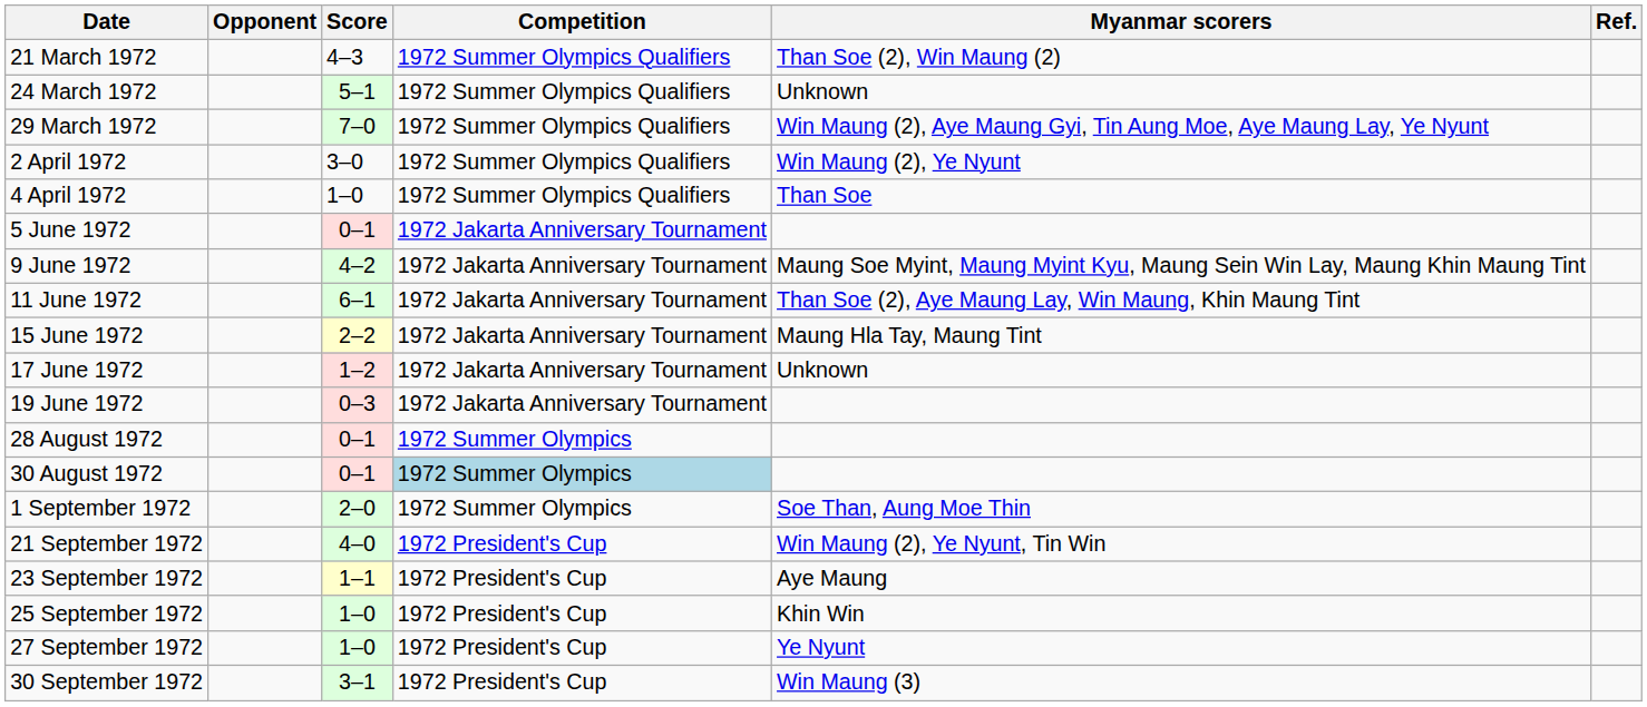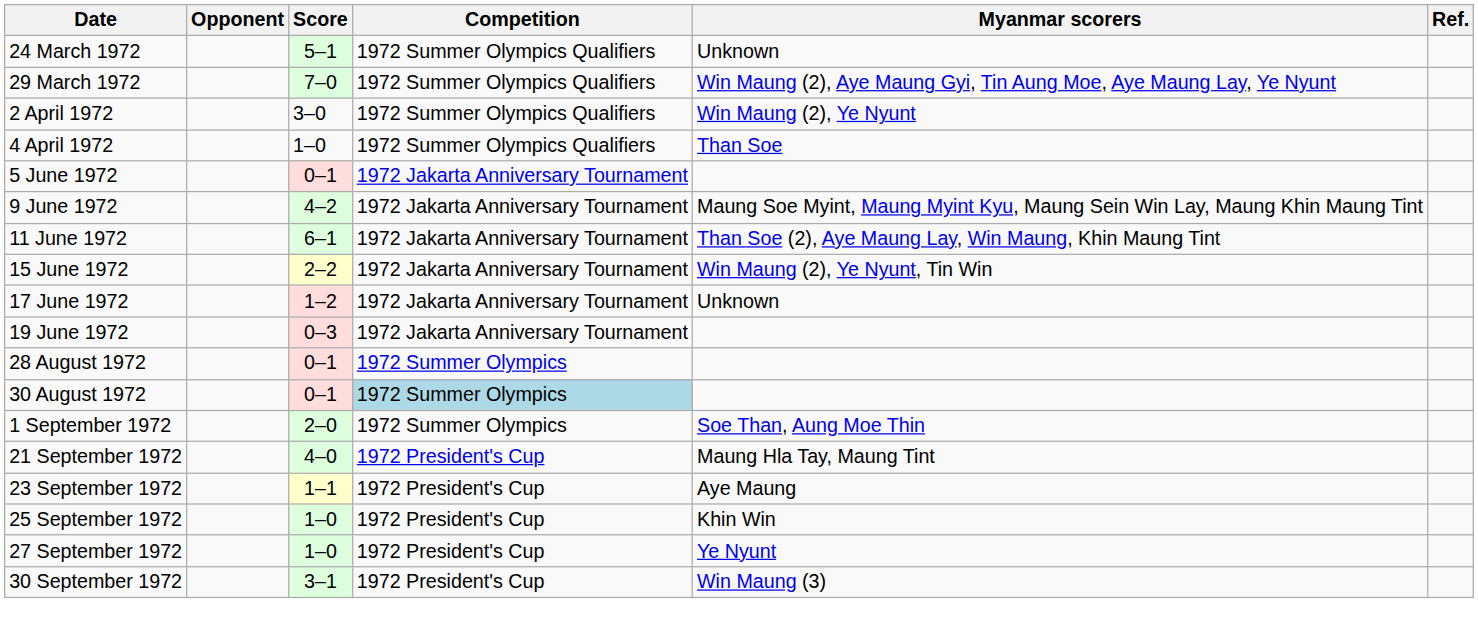 <table class="wikitable sortable">
 <tr>
 <th>Date</th>
 <th>Opponent</th>
 <th>Score</th>
 <th>Competition</th>
 <th class="unsortable">Myanmar scorers</th>
 <th class="unsortable">Ref.</th>
-</tr>
-<tr>
-<td>21 March 1972</td>
-<td></td>
-<td>4–3</td>
-<td><a href='#'>1972 Summer Olympics Qualifiers</a></td>
-<td><a href='#'>Than Soe</a> (2), <a href='#'>Win Maung</a> (2)</td>
-<td></td>
 </tr>
 <tr>
 <td>24 March 1972</td>
 <td></td>
 <td align="center" bgcolor="#ddffdd">5–1</td>
 <td>1972 Summer Olympics Qualifiers</td>
 <td>Unknown</td>
 <td></td>
 </tr>
 <tr>
 <td>29 March 1972</td>
 <td></td>
 <td align="center" bgcolor="#ddffdd">7–0</td>
 <td>1972 Summer Olympics Qualifiers</td>
 <td><a href='#'>Win Maung</a> (2), <a href='#'>Aye Maung Gyi</a>, <a href='#'>Tin Aung Moe</a>, <a href='#'>Aye Maung Lay</a>, <a href='#'>Ye Nyunt</a></td>
 <td></td>
 </tr>
 <tr>
 <td>2 April 1972</td>
 <td></td>
 <td>3–0</td>
 <td>1972 Summer Olympics Qualifiers</td>
 <td><a href='#'>Win Maung</a> (2), <a href='#'>Ye Nyunt</a></td>
 <td></td>
 </tr>
 <tr>
 <td>4 April 1972</td>
 <td></td>
 <td>1–0</td>
 <td>1972 Summer Olympics Qualifiers</td>
 <td><a href='#'>Than Soe</a></td>
 <td></td>
 </tr>
 <tr>
 <td>5 June 1972</td>
 <td></td>
 <td align="center" bgcolor="#ffdddd">0–1</td>
 <td><a href='#'>1972 Jakarta Anniversary Tournament</a></td>
 <td></td>
 <td></td>
 </tr>
 <tr>
 <td>9 June 1972</td>
 <td></td>
 <td align="center" bgcolor="#ddffdd">4–2</td>
 <td>1972 Jakarta Anniversary Tournament</td>
 <td>Maung Soe Myint, <a href='#'>Maung Myint Kyu</a>, Maung Sein Win Lay, Maung Khin Maung Tint</td>
 <td></td>
 </tr>
 <tr>
 <td>11 June 1972</td>
 <td></td>
 <td align="center" bgcolor="#ddffdd">6–1</td>
 <td>1972 Jakarta Anniversary Tournament</td>
 <td><a href='#'>Than Soe</a> (2), <a href='#'>Aye Maung Lay</a>, <a href='#'>Win Maung</a>, Khin Maung Tint</td>
 <td></td>
 </tr>
 <tr>
 <td>15 June 1972</td>
 <td></td>
 <td align="center" bgcolor="#ffffcc">2–2</td>
 <td>1972 Jakarta Anniversary Tournament</td>
-<td>Maung Hla Tay, Maung Tint</td>
+<td><a href='#'>Win Maung</a> (2), <a href='#'>Ye Nyunt</a>, Tin Win</td>
 <td></td>
 </tr>
 <tr>
 <td>17 June 1972</td>
 <td></td>
 <td align="center" bgcolor="#ffdddd">1–2</td>
 <td>1972 Jakarta Anniversary Tournament</td>
 <td>Unknown</td>
 <td></td>
 </tr>
 <tr>
 <td>19 June 1972</td>
 <td></td>
 <td align="center" bgcolor="#ffdddd">0–3</td>
 <td>1972 Jakarta Anniversary Tournament</td>
 <td></td>
 <td></td>
 </tr>
 <tr>
 <td>28 August 1972</td>
 <td></td>
 <td align="center" bgcolor="#ffdddd">0–1</td>
 <td><a href='#'>1972 Summer Olympics</a></td>
 <td></td>
 <td></td>
 </tr>
 <tr>
 <td>30 August 1972</td>
 <td></td>
 <td align="center" bgcolor="#ffdddd">0–1</td>
 <td style="background: lightblue;">1972 Summer Olympics</td>
 <td></td>
 <td></td>
 </tr>
 <tr>
 <td>1 September 1972</td>
 <td></td>
 <td align="center" bgcolor="#ddffdd">2–0</td>
 <td>1972 Summer Olympics</td>
 <td><a href='#'>Soe Than</a>, <a href='#'>Aung Moe Thin</a></td>
 <td></td>
 </tr>
 <tr>
 <td>21 September 1972</td>
 <td></td>
 <td align="center" bgcolor="#ddffdd">4–0</td>
 <td><a href='#'>1972 President's Cup</a></td>
-<td><a href='#'>Win Maung</a> (2), <a href='#'>Ye Nyunt</a>, Tin Win</td>
+<td>Maung Hla Tay, Maung Tint</td>
 <td></td>
 </tr>
 <tr>
 <td>23 September 1972</td>
 <td></td>
 <td align="center" bgcolor="#ffffcc">1–1</td>
 <td>1972 President's Cup</td>
 <td>Aye Maung</td>
 <td></td>
 </tr>
 <tr>
 <td>25 September 1972</td>
 <td></td>
 <td align="center" bgcolor="#ddffdd">1–0</td>
 <td>1972 President's Cup</td>
 <td>Khin Win</td>
 <td></td>
 </tr>
 <tr>
 <td>27 September 1972</td>
 <td></td>
 <td align="center" bgcolor="#ddffdd">1–0</td>
 <td>1972 President's Cup</td>
 <td><a href='#'>Ye Nyunt</a></td>
 <td></td>
 </tr>
 <tr>
 <td>30 September 1972</td>
 <td></td>
 <td align="center" bgcolor="#ddffdd">3–1</td>
 <td>1972 President's Cup</td>
 <td><a href='#'>Win Maung</a> (3)</td>
 <td></td>
 </tr>
 </table>
